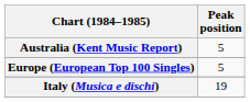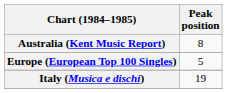 <table class="wikitable sortable plainrowheaders" style="text-align:center">
 <tr>
 <th scope="col">Chart (1984–1985)</th>
 <th scope="col">Peak<br>position</th>
 </tr>
 <tr>
 <th scope="row">Australia (<a href='#'>Kent Music Report</a>)</th>
-<td>5</td>
+<td>8</td>
 </tr>
 <tr>
 </tr>
 <tr>
 </tr>
 <tr>
 <th scope="row">Europe (<a href='#'>European Top 100 Singles</a>)</th>
 <td>5</td>
 </tr>
 <tr>
 </tr>
 <tr>
 </tr>
 <tr>
 <th scope="row">Italy (<em><a href='#'>Musica e dischi</a></em>)</th>
 <td>19</td>
 </tr>
 <tr>
 </tr>
 <tr>
 </tr>
 <tr>
 </tr>
 <tr>
 </tr>
 <tr>
 </tr>
 <tr>
 </tr>
 <tr>
 </tr>
 <tr>
 </tr>
 <tr>
 </tr>
 <tr>
 </tr>
 </table>
